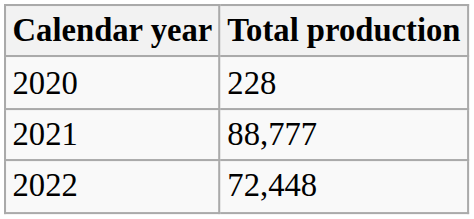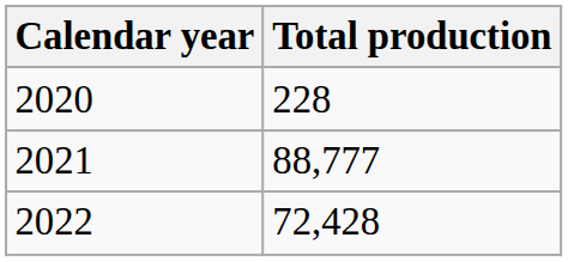 <table class="wikitable">
 <tr>
 <th>Calendar year</th>
 <th>Total production</th>
 </tr>
 <tr>
 <td>2020</td>
 <td>228</td>
 </tr>
 <tr>
 <td>2021</td>
 <td>88,777</td>
 </tr>
 <tr>
 <td>2022</td>
-<td>72,448</td>
+<td>72,428</td>
 </tr>
 </table>
